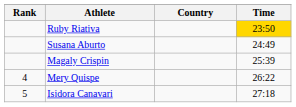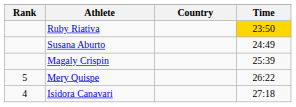 <table class="wikitable sortable" style=" text-align:center; font-size:95%;" width="50%">
 <tr>
 </tr>
 <tr>
 <th width=5%>Rank</th>
 <th width=20%>Athlete</th>
 <th width=15%>Country</th>
 <th width=10%>Time</th>
 </tr>
 <tr>
 <td align=center></td>
 <td align=left><a href='#'>Ruby Riativa</a></td>
 <td align=left></td>
 <td style="background: gold;">23:50</td>
 </tr>
 <tr>
 <td align=center></td>
 <td align=left><a href='#'>Susana Aburto</a></td>
 <td align=left></td>
 <td>24:49</td>
 </tr>
 <tr>
 <td align=center></td>
 <td align=left><a href='#'>Magaly Crispin</a></td>
 <td align=left></td>
 <td>25:39</td>
 </tr>
 <tr>
-<td align=center>4</td>
+<td align=center>5</td>
 <td align=left><a href='#'>Mery Quispe</a></td>
 <td align=left></td>
 <td>26:22</td>
 </tr>
 <tr>
-<td align=center>5</td>
+<td align=center>4</td>
 <td align=left><a href='#'>Isidora Canavari</a></td>
 <td align=left></td>
 <td>27:18</td>
 </tr>
 </table>
